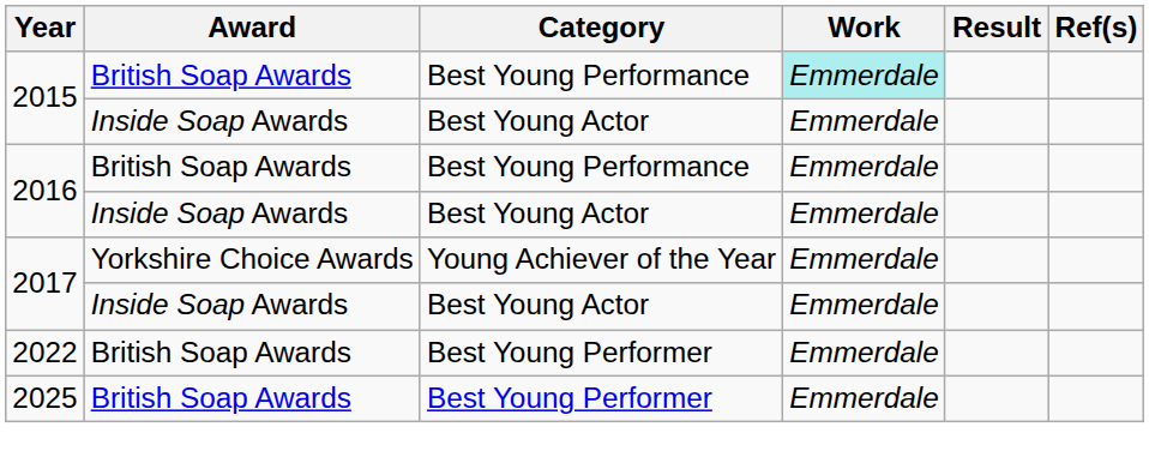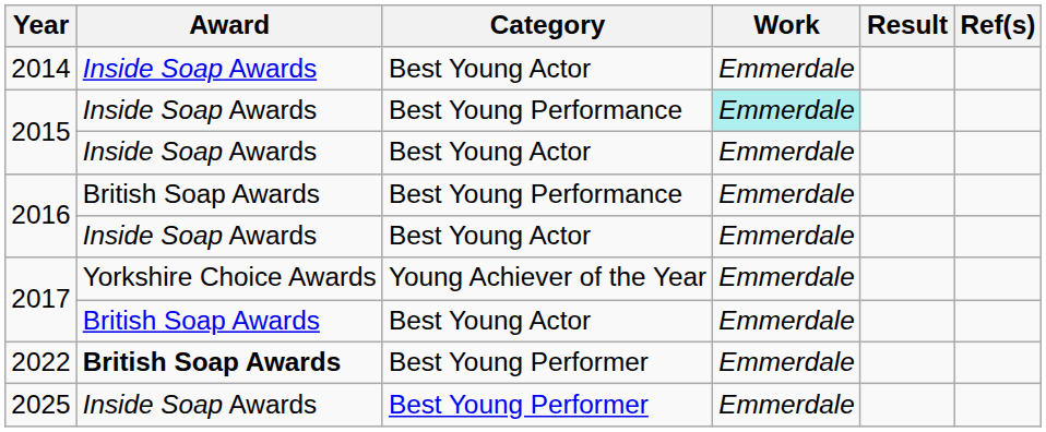 <table class="wikitable">
 <tr>
 <th>Year</th>
 <th>Award</th>
 <th>Category</th>
 <th>Work</th>
 <th>Result</th>
 <th>Ref(s)</th>
 </tr>
 <tr>
+<td>2014</td>
+<td><a href='#'><em>Inside Soap</em> Awards</a></td>
+<td>Best Young Actor</td>
+<td><em>Emmerdale</em></td>
+<td></td>
+<td></td>
+</tr>
+<tr>
 <td rowspan="2">2015</td>
-<td><a href='#'>British Soap Awards</a></td>
+<td><em>Inside Soap</em> Awards</td>
 <td>Best Young Performance</td>
 <td style="background: paleturquoise;"><em>Emmerdale</em></td>
 <td></td>
 <td></td>
 </tr>
 <tr>
 <td><em>Inside Soap</em> Awards</td>
 <td>Best Young Actor</td>
 <td><em>Emmerdale</em></td>
 <td></td>
 <td></td>
 </tr>
 <tr>
 <td rowspan="2">2016</td>
 <td>British Soap Awards</td>
 <td>Best Young Performance</td>
 <td><em>Emmerdale</em></td>
 <td></td>
 <td></td>
 </tr>
 <tr>
 <td><em>Inside Soap</em> Awards</td>
 <td>Best Young Actor</td>
 <td><em>Emmerdale</em></td>
 <td></td>
 <td></td>
 </tr>
 <tr>
 <td rowspan=2>2017</td>
 <td>Yorkshire Choice Awards</td>
 <td>Young Achiever of the Year</td>
 <td><em>Emmerdale</em></td>
 <td></td>
 <td></td>
 </tr>
 <tr>
-<td><em>Inside Soap</em> Awards</td>
+<td><a href='#'>British Soap Awards</a></td>
 <td>Best Young Actor</td>
 <td><em>Emmerdale</em></td>
 <td></td>
 <td></td>
 </tr>
 <tr>
 <td>2022</td>
-<td>British Soap Awards</td>
+<td><strong>British Soap Awards</strong></td>
 <td>Best Young Performer</td>
 <td><em>Emmerdale</em></td>
 <td></td>
 <td></td>
 </tr>
 <tr>
 <td>2025</td>
-<td><a href='#'>British Soap Awards</a></td>
+<td><em>Inside Soap</em> Awards</td>
 <td><a href='#'>Best Young Performer</a></td>
 <td><em>Emmerdale</em></td>
 <td></td>
 <td></td>
 </tr>
 </table>
